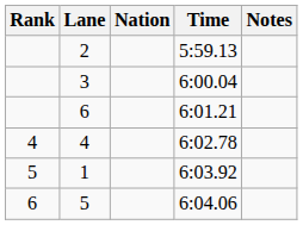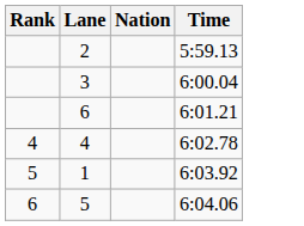 <table class="wikitable sortable" style="text-align:center">
 <tr>
 <th>Rank</th>
 <th>Lane</th>
 <th>Nation</th>
 <th>Time</th>
-<th>Notes</th>
 </tr>
 <tr>
 <td></td>
 <td>2</td>
 <td align=left></td>
 <td>5:59.13</td>
-<td align=center></td>
 </tr>
 <tr>
 <td></td>
 <td>3</td>
 <td align=left></td>
 <td>6:00.04</td>
-<td align=center></td>
 </tr>
 <tr>
 <td></td>
 <td>6</td>
 <td align=left></td>
 <td>6:01.21</td>
-<td align=center></td>
 </tr>
 <tr>
 <td>4</td>
 <td>4</td>
 <td align=left></td>
 <td>6:02.78</td>
-<td align=center></td>
 </tr>
 <tr>
 <td>5</td>
 <td>1</td>
 <td align=left></td>
 <td>6:03.92</td>
-<td align=center></td>
 </tr>
 <tr>
 <td>6</td>
 <td>5</td>
 <td align=left></td>
 <td>6:04.06</td>
-<td align=center></td>
 </tr>
 </table>
